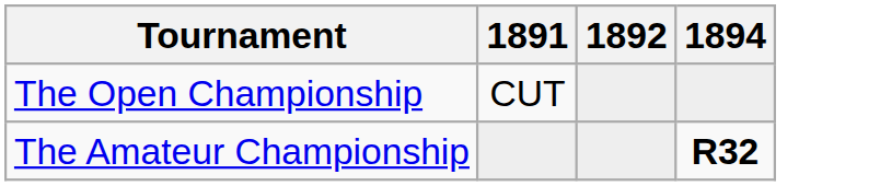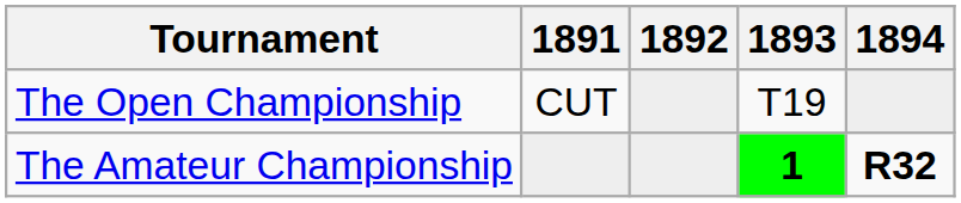 <table class="wikitable" style="font-size:95%;text-align:center;">
 <tr>
 <th>Tournament</th>
 <th>1891</th>
 <th>1892</th>
+<th>1893</th>
 <th>1894</th>
 </tr>
 <tr>
 <td align=left><a href='#'>The Open Championship</a></td>
 <td>CUT</td>
 <td style="background:#eeeeee;"></td>
+<td>T19</td>
 <td style="background:#eeeeee;"></td>
 </tr>
 <tr>
 <td align=left><a href='#'>The Amateur Championship</a></td>
 <td style="background:#eeeeee;"></td>
 <td style="background:#eeeeee;"></td>
+<td style="background:lime;"><strong>1</strong></td>
 <td><strong>R32</strong></td>
 </tr>
 </table>
